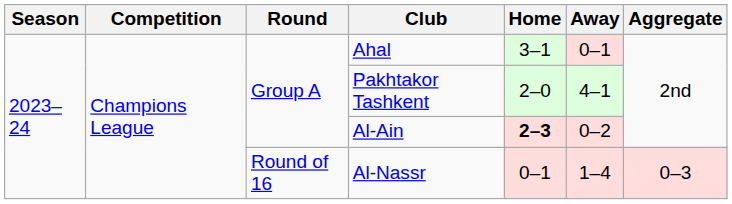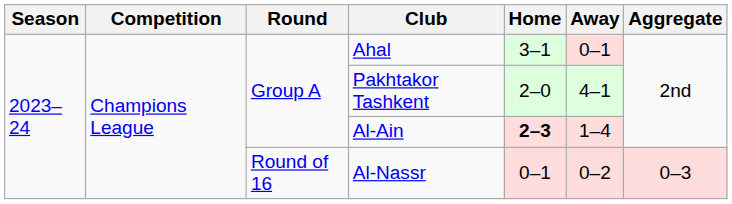 <table class="wikitable collapsible">
 <tr>
 <th>Season</th>
 <th>Competition</th>
 <th>Round</th>
 <th>Club</th>
 <th>Home</th>
 <th>Away</th>
 <th>Aggregate</th>
 </tr>
 <tr>
 <td rowspan=4><a href='#'>2023–24</a></td>
 <td rowspan=4><a href='#'>Champions League</a></td>
 <td rowspan=3><a href='#'>Group A</a></td>
 <td> <a href='#'>Ahal</a></td>
 <td bgcolor=#ddffdd align=center>3–1</td>
 <td bgcolor=#ffdddd align=center>0–1</td>
 <td rowspan=3 align=center>2nd</td>
 </tr>
 <tr>
 <td> <a href='#'>Pakhtakor Tashkent</a></td>
 <td bgcolor=#ddffdd align=center>2–0</td>
 <td bgcolor=#ddffdd align=center>4–1</td>
 </tr>
 <tr>
 <td> <a href='#'>Al-Ain</a></td>
 <td bgcolor=#ffdddd align=center><strong>2–3</strong></td>
-<td bgcolor=#ffdddd align=center>0–2</td>
+<td bgcolor=#ffdddd align=center>1–4</td>
 </tr>
 <tr>
 <td><a href='#'>Round of 16</a></td>
 <td> <a href='#'>Al-Nassr</a></td>
 <td bgcolor=#ffdddd align=center>0–1</td>
-<td bgcolor=#ffdddd align=center>1–4</td>
+<td bgcolor=#ffdddd align=center>0–2</td>
 <td bgcolor=#ffdddd align=center>0–3</td>
 </tr>
 </table>
